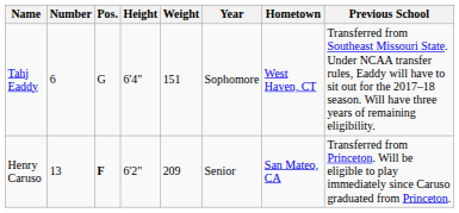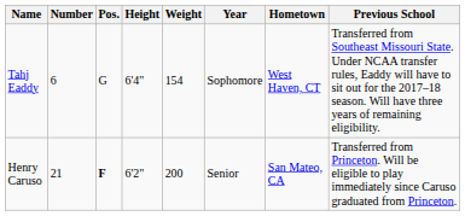 <table class="wikitable sortable" border="1">
 <tr>
 <th>Name</th>
 <th>Number</th>
 <th>Pos.</th>
 <th>Height</th>
 <th>Weight</th>
 <th>Year</th>
 <th>Hometown</th>
 <th class="unsortable">Previous School</th>
 </tr>
 <tr>
 <td><a href='#'>Tahj Eaddy</a></td>
 <td>6</td>
 <td>G</td>
 <td>6'4"</td>
-<td>151</td>
+<td>154</td>
 <td>Sophomore</td>
 <td><a href='#'>West Haven, CT</a></td>
 <td>Transferred from <a href='#'>Southeast Missouri State</a>. Under NCAA transfer rules, Eaddy will have to sit out for the 2017–18 season. Will have three years of remaining eligibility.</td>
 </tr>
 <tr>
 <td>Henry Caruso</td>
-<td>13</td>
+<td>21</td>
 <td><strong>F</strong></td>
 <td>6'2"</td>
-<td>209</td>
+<td>200</td>
 <td>Senior</td>
 <td><a href='#'>San Mateo, CA</a></td>
 <td>Transferred from <a href='#'>Princeton</a>. Will be eligible to play immediately since Caruso graduated from <a href='#'>Princeton</a>.</td>
 </tr>
 </table>
